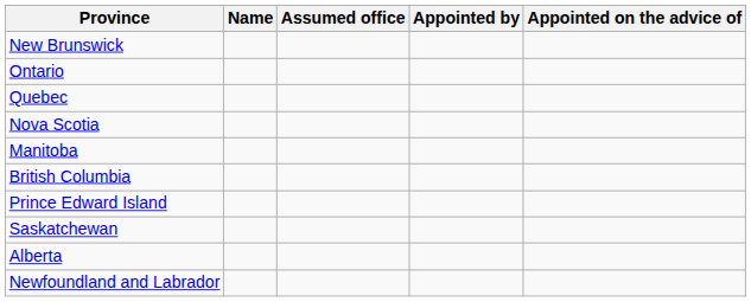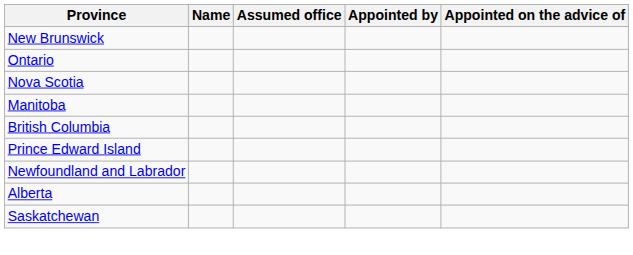 <table class="wikitable sortable">
 <tr>
 <th align="left">Province</th>
 <th align="left">Name</th>
 <th>Assumed office</th>
 <th>Appointed by</th>
 <th>Appointed on the advice of</th>
 </tr>
 <tr>
 <td> <a href='#'>New Brunswick</a></td>
 <td></td>
 <td></td>
 <td></td>
 <td></td>
 </tr>
 <tr>
 <td> <a href='#'>Ontario</a></td>
-<td></td>
-<td></td>
-<td></td>
-<td></td>
-</tr>
-<tr>
-<td> <a href='#'>Quebec</a></td>
 <td></td>
 <td></td>
 <td></td>
 <td></td>
 </tr>
 <tr>
 <td> <a href='#'>Nova Scotia</a></td>
 <td></td>
 <td></td>
 <td></td>
 <td></td>
 </tr>
 <tr>
 <td> <a href='#'>Manitoba</a></td>
 <td></td>
 <td></td>
 <td></td>
 <td></td>
 </tr>
 <tr>
 <td> <a href='#'>British Columbia</a></td>
 <td></td>
 <td></td>
 <td></td>
 <td></td>
 </tr>
 <tr>
 <td> <a href='#'>Prince Edward Island</a></td>
 <td></td>
 <td></td>
 <td></td>
 <td></td>
 </tr>
 <tr>
-<td> <a href='#'>Saskatchewan</a></td>
+<td> <a href='#'>Newfoundland and Labrador</a></td>
 <td></td>
 <td></td>
 <td></td>
 <td></td>
 </tr>
 <tr>
 <td> <a href='#'>Alberta</a></td>
 <td></td>
 <td></td>
 <td></td>
 <td></td>
 </tr>
 <tr>
-<td> <a href='#'>Newfoundland and Labrador</a></td>
+<td> <a href='#'>Saskatchewan</a></td>
 <td></td>
 <td></td>
 <td></td>
 <td></td>
 </tr>
 </table>
